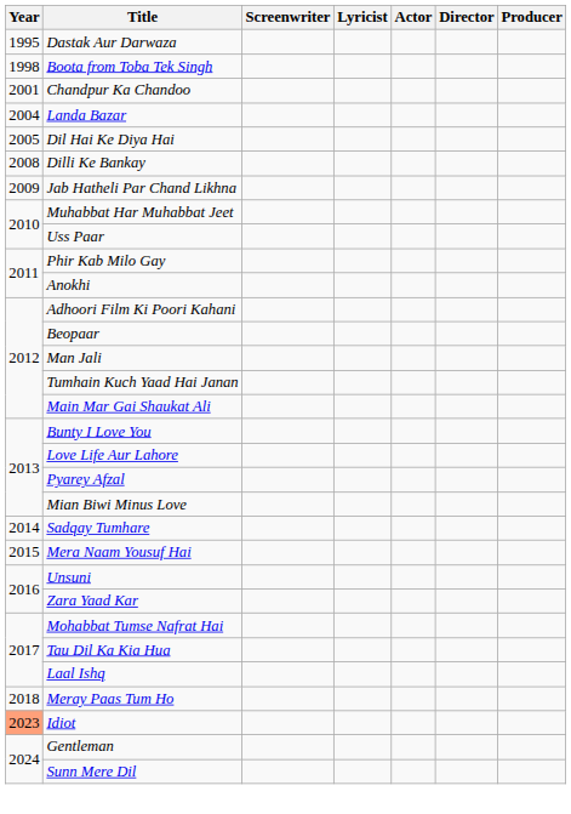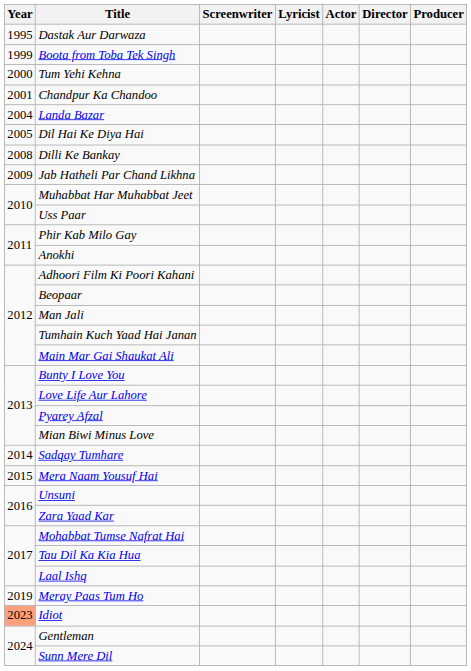 <table class="wikitable sortable">
 <tr>
 <th>Year</th>
 <th>Title</th>
 <th>Screenwriter</th>
 <th>Lyricist</th>
 <th>Actor</th>
 <th>Director</th>
 <th>Producer</th>
 </tr>
 <tr>
 <td>1995</td>
 <td><em>Dastak Aur Darwaza</em></td>
 <td></td>
 <td></td>
 <td></td>
 <td></td>
 <td></td>
 </tr>
 <tr>
-<td>1998</td>
+<td>1999</td>
 <td><em><a href='#'>Boota from Toba Tek Singh</a></em></td>
+<td></td>
+<td></td>
+<td></td>
+<td></td>
+<td></td>
+</tr>
+<tr>
+<td>2000</td>
+<td><em>Tum Yehi Kehna</em></td>
 <td></td>
 <td></td>
 <td></td>
 <td></td>
 <td></td>
 </tr>
 <tr>
 <td>2001</td>
 <td><em>Chandpur Ka Chandoo</em></td>
 <td></td>
 <td></td>
 <td></td>
 <td></td>
 <td></td>
 </tr>
 <tr>
 <td>2004</td>
 <td><em><a href='#'>Landa Bazar</a></em></td>
 <td></td>
 <td></td>
 <td></td>
 <td></td>
 <td></td>
 </tr>
 <tr>
 <td>2005</td>
 <td><em>Dil Hai Ke Diya Hai</em></td>
 <td></td>
 <td></td>
 <td></td>
 <td></td>
 <td></td>
 </tr>
 <tr>
 <td>2008</td>
 <td><em>Dilli Ke Bankay</em></td>
 <td></td>
 <td></td>
 <td></td>
 <td></td>
 <td></td>
 </tr>
 <tr>
 <td>2009</td>
 <td><em>Jab Hatheli Par Chand Likhna</em></td>
 <td></td>
 <td></td>
 <td></td>
 <td></td>
 <td></td>
 </tr>
 <tr>
 <td rowspan="2">2010</td>
 <td><em>Muhabbat Har Muhabbat Jeet</em></td>
 <td></td>
 <td></td>
 <td></td>
 <td></td>
 <td></td>
 </tr>
 <tr>
 <td><em>Uss Paar</em></td>
 <td></td>
 <td></td>
 <td></td>
 <td></td>
 <td></td>
 </tr>
 <tr>
 <td rowspan="2">2011</td>
 <td><em>Phir Kab Milo Gay</em></td>
 <td></td>
 <td></td>
 <td></td>
 <td></td>
 <td></td>
 </tr>
 <tr>
 <td><em>Anokhi</em></td>
 <td></td>
 <td></td>
 <td></td>
 <td></td>
 <td></td>
 </tr>
 <tr>
 <td rowspan="5">2012</td>
 <td><em>Adhoori Film Ki Poori Kahani</em></td>
 <td></td>
 <td></td>
 <td></td>
 <td></td>
 <td></td>
 </tr>
 <tr>
 <td><em>Beopaar</em></td>
 <td></td>
 <td></td>
 <td></td>
 <td></td>
 <td></td>
 </tr>
 <tr>
 <td><em>Man Jali</em></td>
 <td></td>
 <td></td>
 <td></td>
 <td></td>
 <td></td>
 </tr>
 <tr>
 <td><em>Tumhain Kuch Yaad Hai Janan</em></td>
 <td></td>
 <td></td>
 <td></td>
 <td></td>
 <td></td>
 </tr>
 <tr>
 <td><em><a href='#'>Main Mar Gai Shaukat Ali</a></em></td>
 <td></td>
 <td></td>
 <td></td>
 <td></td>
 <td></td>
 </tr>
 <tr>
 <td rowspan="4">2013</td>
 <td><em><a href='#'>Bunty I Love You</a></em></td>
 <td></td>
 <td></td>
 <td></td>
 <td></td>
 <td></td>
 </tr>
 <tr>
 <td><em><a href='#'>Love Life Aur Lahore</a></em></td>
 <td></td>
 <td></td>
 <td></td>
 <td></td>
 <td></td>
 </tr>
 <tr>
 <td><em><a href='#'>Pyarey Afzal</a></em></td>
 <td></td>
 <td></td>
 <td></td>
 <td></td>
 <td></td>
 </tr>
 <tr>
 <td><em>Mian Biwi Minus Love</em></td>
 <td></td>
 <td></td>
 <td></td>
 <td></td>
 <td></td>
 </tr>
 <tr>
 <td>2014</td>
 <td><em><a href='#'>Sadqay Tumhare</a></em></td>
 <td></td>
 <td></td>
 <td></td>
 <td></td>
 <td></td>
 </tr>
 <tr>
 <td>2015</td>
 <td><em><a href='#'>Mera Naam Yousuf Hai</a></em></td>
 <td></td>
 <td></td>
 <td></td>
 <td></td>
 <td></td>
 </tr>
 <tr>
 <td rowspan="2">2016</td>
 <td><em><a href='#'>Unsuni</a></em></td>
 <td></td>
 <td></td>
 <td></td>
 <td></td>
 <td></td>
 </tr>
 <tr>
 <td><em><a href='#'>Zara Yaad Kar</a></em></td>
 <td></td>
 <td></td>
 <td></td>
 <td></td>
 <td></td>
 </tr>
 <tr>
 <td rowspan="3">2017</td>
 <td><em><a href='#'>Mohabbat Tumse Nafrat Hai</a></em></td>
 <td></td>
 <td></td>
 <td></td>
 <td></td>
 <td></td>
 </tr>
 <tr>
 <td><em><a href='#'>Tau Dil Ka Kia Hua</a></em></td>
 <td></td>
 <td></td>
 <td></td>
 <td></td>
 <td></td>
 </tr>
 <tr>
 <td><em><a href='#'>Laal Ishq</a></em></td>
 <td></td>
 <td></td>
 <td></td>
 <td></td>
 <td></td>
 </tr>
 <tr>
-<td>2018</td>
+<td>2019</td>
 <td><em><a href='#'>Meray Paas Tum Ho</a></em></td>
 <td></td>
 <td></td>
 <td></td>
 <td></td>
 <td></td>
 </tr>
 <tr>
 <td style="background: lightsalmon;">2023</td>
 <td><em><a href='#'>Idiot</a></em></td>
 <td></td>
 <td></td>
 <td></td>
 <td></td>
 <td></td>
 </tr>
 <tr>
 <td rowspan="2">2024</td>
 <td><em>Gentleman</em></td>
 <td></td>
 <td></td>
 <td></td>
 <td></td>
 <td></td>
 </tr>
 <tr>
 <td><em><a href='#'>Sunn Mere Dil</a></em></td>
 <td></td>
 <td></td>
 <td></td>
 <td></td>
 <td></td>
 </tr>
 </table>
